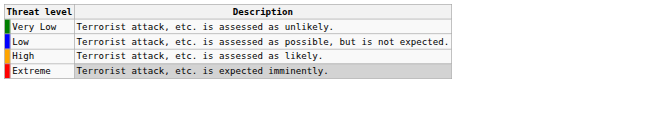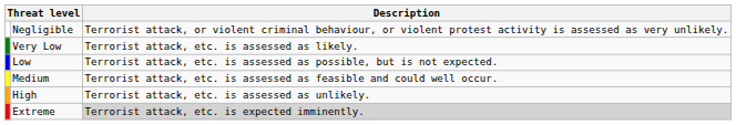 <table class="wikitable">
 <tr>
 <th colspan=2>Threat level</th>
 <th>Description</th>
 </tr>
 <tr>
+<td style="background:white"></td>
+<td>Negligible</td>
+<td>Terrorist attack, or violent criminal behaviour, or violent protest activity is assessed as very unlikely.</td>
+</tr>
+<tr>
 <td style="background:green"></td>
 <td>Very Low</td>
-<td>Terrorist attack, etc. is assessed as unlikely.</td>
+<td>Terrorist attack, etc. is assessed as likely.</td>
 </tr>
 <tr>
 <td style="background:blue"></td>
 <td>Low</td>
 <td>Terrorist attack, etc. is assessed as possible, but is not expected.</td>
 </tr>
 <tr>
+<td style="background:yellow"></td>
+<td>Medium</td>
+<td>Terrorist attack, etc. is assessed as feasible and could well occur.</td>
+</tr>
+<tr>
 <td style="background:orange"></td>
 <td>High</td>
-<td>Terrorist attack, etc. is assessed as likely.</td>
+<td>Terrorist attack, etc. is assessed as unlikely.</td>
 </tr>
 <tr>
 <td style="background:red"></td>
 <td>Extreme</td>
 <td style="background: lightgrey;">Terrorist attack, etc. is expected imminently.</td>
 </tr>
 </table>
